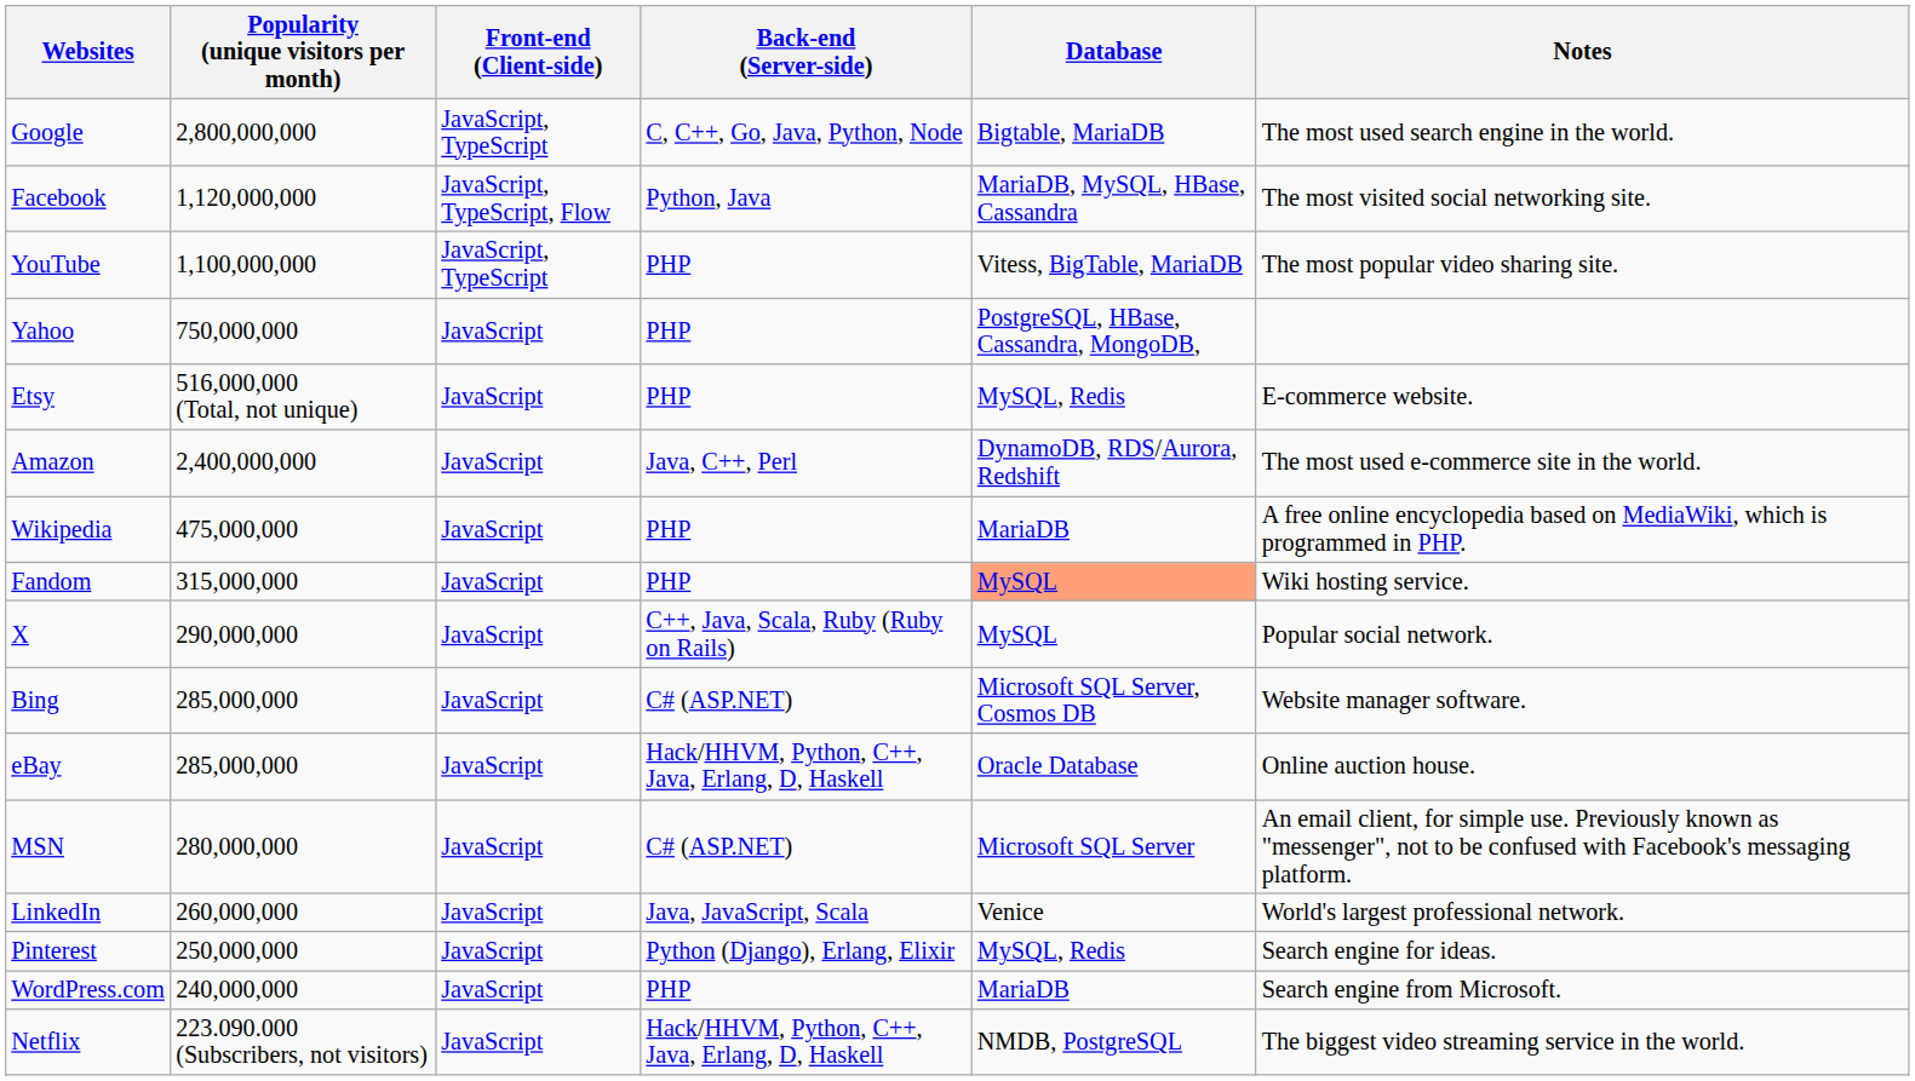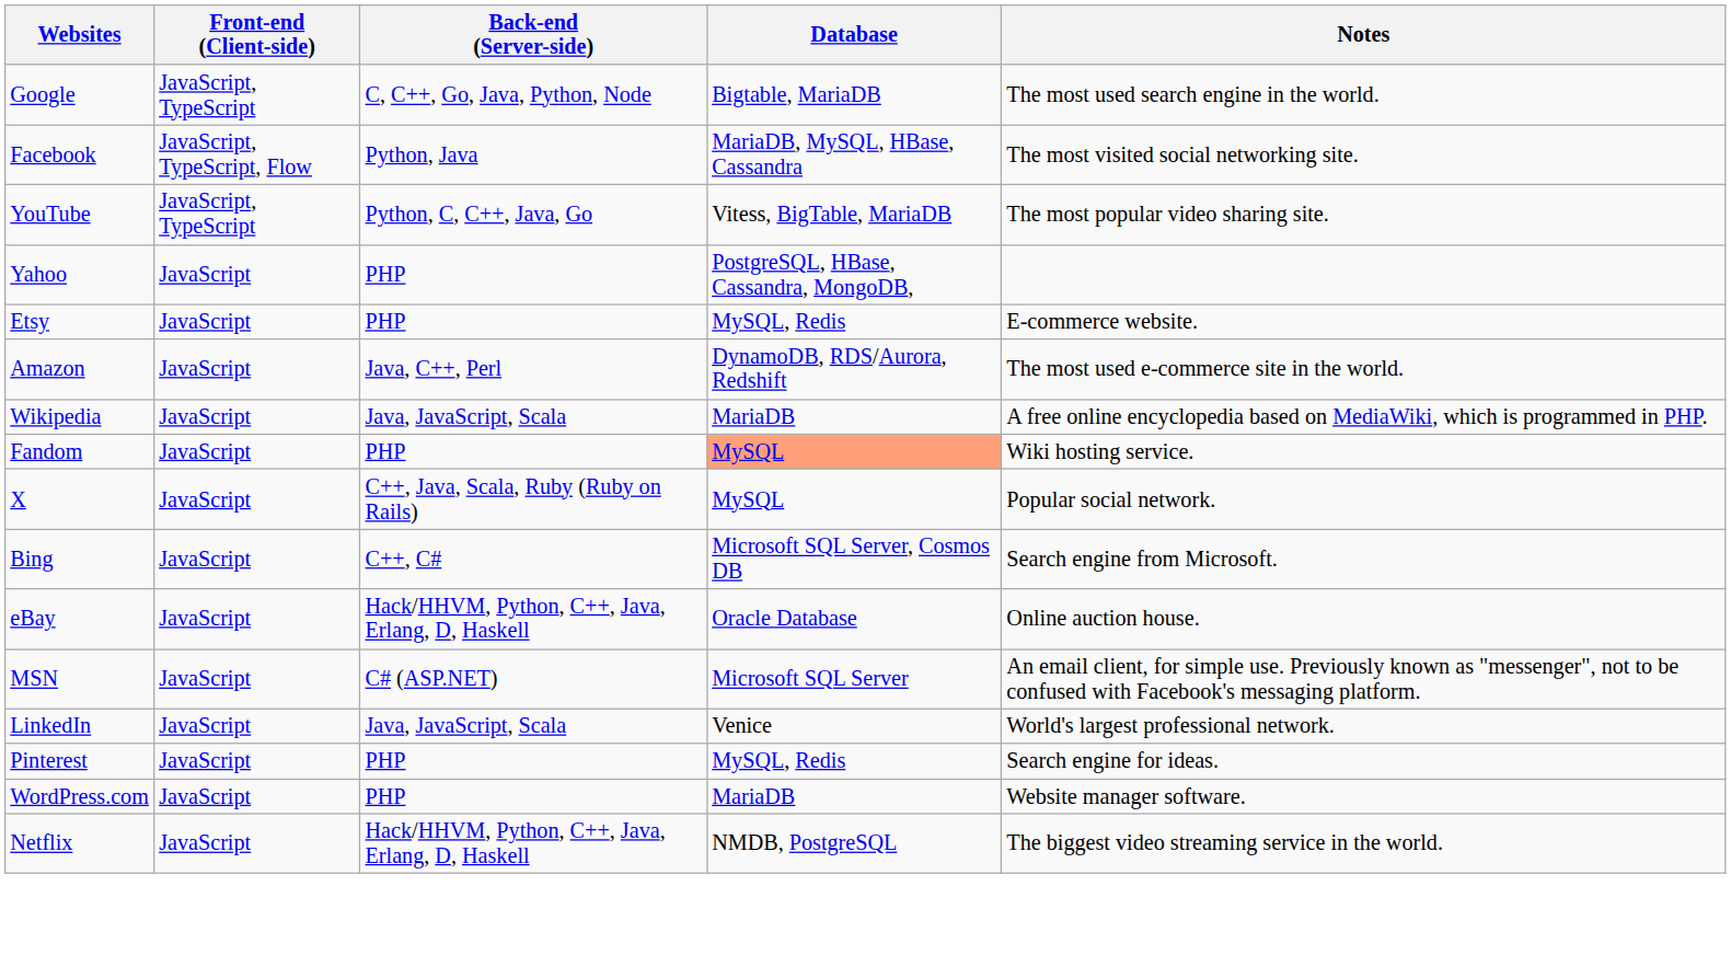 <table class="wikitable sortable sort-under col2right">
 <tr ffffff>
 <th scope="col"><a href='#'>Websites</a></th>
-<th scope="col"><a href='#'>Popularity</a><br>(unique visitors per month)</th>
 <th scope="col"><a href='#'>Front-end</a><br>(<a href='#'>Client-side</a>)</th>
 <th scope="col"><a href='#'>Back-end</a><br>(<a href='#'>Server-side</a>)</th>
 <th scope="col"><a href='#'>Database</a></th>
 <th scope="col" class="unsortable sort-under">Notes</th>
 </tr>
 <tr>
 <td><a href='#'>Google</a></td>
-<td>2,800,000,000</td>
 <td><a href='#'>JavaScript</a>, <a href='#'>TypeScript</a></td>
 <td><a href='#'>C</a>, <a href='#'>C++</a>, <a href='#'>Go</a>, <a href='#'>Java</a>, <a href='#'>Python</a>, <a href='#'>Node</a></td>
 <td><a href='#'>Bigtable</a>, <a href='#'>MariaDB</a></td>
 <td>The most used search engine in the world.</td>
 </tr>
 <tr>
 <td><a href='#'>Facebook</a></td>
-<td>1,120,000,000</td>
 <td><a href='#'>JavaScript</a>, <a href='#'>TypeScript</a>, <a href='#'>Flow</a></td>
 <td><a href='#'>Python</a>, <a href='#'>Java</a></td>
 <td><a href='#'>MariaDB</a>, <a href='#'>MySQL</a>, <a href='#'>HBase</a>, <a href='#'>Cassandra</a></td>
 <td>The most visited social networking site.</td>
 </tr>
 <tr>
 <td><a href='#'>YouTube</a></td>
-<td>1,100,000,000</td>
 <td><a href='#'>JavaScript</a>, <a href='#'>TypeScript</a></td>
-<td><a href='#'>PHP</a></td>
+<td><a href='#'>Python</a>, <a href='#'>C</a>, <a href='#'>C++</a>, <a href='#'>Java</a>, <a href='#'>Go</a></td>
 <td>Vitess, <a href='#'>BigTable</a>, <a href='#'>MariaDB</a></td>
 <td>The most popular video sharing site.</td>
 </tr>
 <tr>
 <td><a href='#'>Yahoo</a></td>
-<td>750,000,000</td>
 <td><a href='#'>JavaScript</a></td>
 <td><a href='#'>PHP</a></td>
 <td><a href='#'>PostgreSQL</a>, <a href='#'>HBase</a>, <a href='#'>Cassandra</a>, <a href='#'>MongoDB</a>,</td>
 <td></td>
 </tr>
 <tr>
 <td><a href='#'>Etsy</a></td>
-<td>516,000,000<br>(Total, not unique)</td>
 <td><a href='#'>JavaScript</a></td>
 <td><a href='#'>PHP</a></td>
 <td><a href='#'>MySQL</a>, <a href='#'>Redis</a></td>
 <td>E-commerce website.</td>
 </tr>
 <tr>
 <td><a href='#'>Amazon</a></td>
-<td>2,400,000,000</td>
 <td><a href='#'>JavaScript</a></td>
 <td><a href='#'>Java</a>, <a href='#'>C++</a>, <a href='#'>Perl</a></td>
 <td><a href='#'>DynamoDB</a>, <a href='#'>RDS</a>/<a href='#'>Aurora</a>, <a href='#'>Redshift</a></td>
 <td>The most used e-commerce site in the world.</td>
 </tr>
 <tr>
 <td><a href='#'>Wikipedia</a></td>
-<td>475,000,000</td>
 <td><a href='#'>JavaScript</a></td>
-<td><a href='#'>PHP</a></td>
+<td><a href='#'>Java</a>, <a href='#'>JavaScript</a>, <a href='#'>Scala</a></td>
 <td><a href='#'>MariaDB</a></td>
 <td>A free online encyclopedia based on <a href='#'>MediaWiki</a>, which is programmed in <a href='#'>PHP</a>.</td>
 </tr>
 <tr>
 <td><a href='#'>Fandom</a></td>
-<td>315,000,000</td>
 <td><a href='#'>JavaScript</a></td>
 <td><a href='#'>PHP</a></td>
 <td style="background: lightsalmon;"><a href='#'>MySQL</a></td>
 <td>Wiki hosting service.</td>
 </tr>
 <tr>
 <td><a href='#'>X</a></td>
-<td>290,000,000</td>
 <td><a href='#'>JavaScript</a></td>
 <td><a href='#'>C++</a>, <a href='#'>Java</a>, <a href='#'>Scala</a>, <a href='#'>Ruby</a> (<a href='#'>Ruby on Rails</a>)</td>
 <td><a href='#'>MySQL</a></td>
 <td>Popular social network.</td>
 </tr>
 <tr>
 <td><a href='#'>Bing</a></td>
-<td>285,000,000</td>
 <td><a href='#'>JavaScript</a></td>
-<td><a href='#'>C#</a> (<a href='#'>ASP.NET</a>)</td>
+<td><a href='#'>C++</a>, <a href='#'>C#</a></td>
 <td><a href='#'>Microsoft SQL Server</a>, <a href='#'>Cosmos DB</a></td>
-<td>Website manager software.</td>
+<td>Search engine from Microsoft.</td>
 </tr>
 <tr>
 <td><a href='#'>eBay</a></td>
-<td>285,000,000</td>
 <td><a href='#'>JavaScript</a></td>
 <td><a href='#'>Hack</a>/<a href='#'>HHVM</a>, <a href='#'>Python</a>, <a href='#'>C++</a>, <a href='#'>Java</a>, <a href='#'>Erlang</a>, <a href='#'>D</a>, <a href='#'>Haskell</a></td>
 <td><a href='#'>Oracle Database</a></td>
 <td>Online auction house.</td>
 </tr>
 <tr>
 <td><a href='#'>MSN</a></td>
-<td>280,000,000</td>
 <td><a href='#'>JavaScript</a></td>
 <td><a href='#'>C#</a> (<a href='#'>ASP.NET</a>)</td>
 <td><a href='#'>Microsoft SQL Server</a></td>
 <td>An email client, for simple use. Previously known as "messenger", not to be confused with Facebook's messaging platform.</td>
 </tr>
 <tr>
 <td><a href='#'>LinkedIn</a></td>
-<td>260,000,000</td>
 <td><a href='#'>JavaScript</a></td>
 <td><a href='#'>Java</a>, <a href='#'>JavaScript</a>, <a href='#'>Scala</a></td>
 <td>Venice</td>
 <td>World's largest professional network.</td>
 </tr>
 <tr>
 <td><a href='#'>Pinterest</a></td>
-<td>250,000,000</td>
 <td><a href='#'>JavaScript</a></td>
-<td><a href='#'>Python</a> (<a href='#'>Django</a>), <a href='#'>Erlang</a>, <a href='#'>Elixir</a></td>
+<td><a href='#'>PHP</a></td>
 <td><a href='#'>MySQL</a>, <a href='#'>Redis</a></td>
 <td>Search engine for ideas.</td>
 </tr>
 <tr>
 <td><a href='#'>WordPress.com</a></td>
-<td>240,000,000 </td>
 <td><a href='#'>JavaScript</a></td>
 <td><a href='#'>PHP</a></td>
 <td><a href='#'>MariaDB</a></td>
-<td>Search engine from Microsoft.</td>
+<td>Website manager software.</td>
 </tr>
 <tr>
 <td><a href='#'>Netflix</a></td>
-<td>223.090.000 (Subscribers, not visitors)</td>
 <td><a href='#'>JavaScript</a></td>
 <td><a href='#'>Hack</a>/<a href='#'>HHVM</a>, <a href='#'>Python</a>, <a href='#'>C++</a>, <a href='#'>Java</a>, <a href='#'>Erlang</a>, <a href='#'>D</a>, <a href='#'>Haskell</a></td>
 <td>NMDB, <a href='#'>PostgreSQL</a></td>
 <td>The biggest video streaming service in the world.</td>
 </tr>
 </table>
